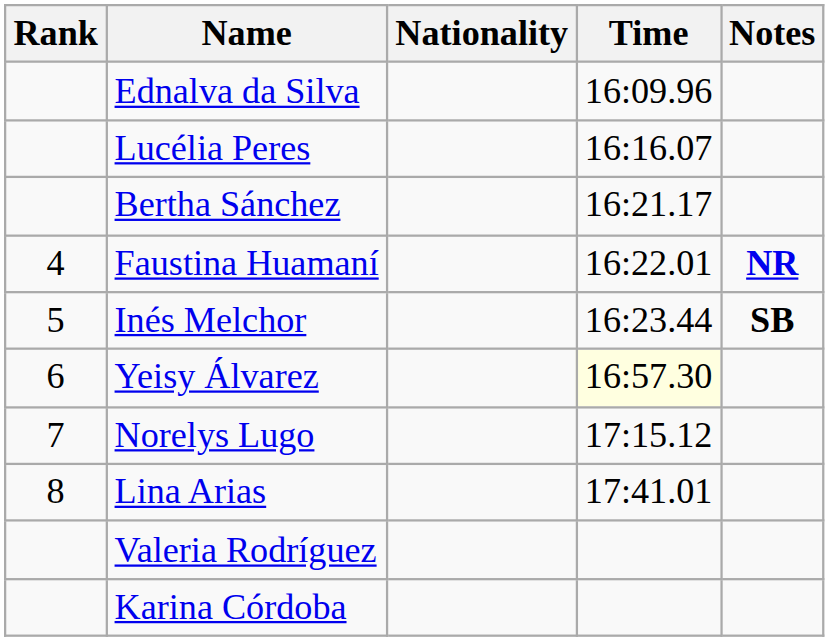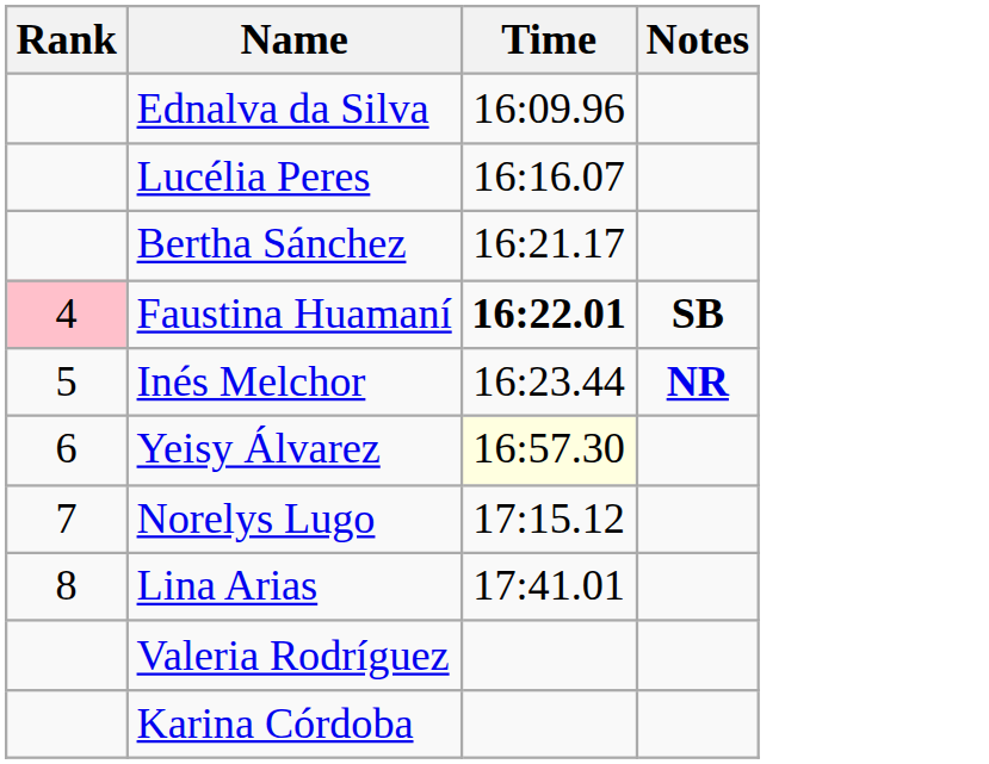 <table class="wikitable sortable" style="text-align:center">
 <tr>
 <th>Rank</th>
 <th>Name</th>
-<th>Nationality</th>
 <th>Time</th>
 <th>Notes</th>
 </tr>
 <tr>
 <td></td>
 <td align=left><a href='#'>Ednalva da Silva</a></td>
-<td align=left></td>
 <td>16:09.96</td>
 <td></td>
 </tr>
 <tr>
 <td></td>
 <td align=left><a href='#'>Lucélia Peres</a></td>
-<td align=left></td>
 <td>16:16.07</td>
 <td></td>
 </tr>
 <tr>
 <td></td>
 <td align=left><a href='#'>Bertha Sánchez</a></td>
-<td align=left></td>
 <td>16:21.17</td>
 <td></td>
 </tr>
 <tr>
-<td>4</td>
+<td style="background: pink;">4</td>
 <td align=left><a href='#'>Faustina Huamaní</a></td>
-<td align=left></td>
-<td>16:22.01</td>
-<td><a href='#'><strong>NR</strong></a></td>
+<td><strong>16:22.01</strong></td>
+<td><strong>SB</strong></td>
 </tr>
 <tr>
 <td>5</td>
 <td align=left><a href='#'>Inés Melchor</a></td>
-<td align=left></td>
 <td>16:23.44</td>
-<td><strong>SB</strong></td>
+<td><a href='#'><strong>NR</strong></a></td>
 </tr>
 <tr>
 <td>6</td>
 <td align=left><a href='#'>Yeisy Álvarez</a></td>
-<td align=left></td>
 <td style="background: lightyellow;">16:57.30</td>
 <td></td>
 </tr>
 <tr>
 <td>7</td>
 <td align=left><a href='#'>Norelys Lugo</a></td>
-<td align=left></td>
 <td>17:15.12</td>
 <td></td>
 </tr>
 <tr>
 <td>8</td>
 <td align=left><a href='#'>Lina Arias</a></td>
-<td align=left></td>
 <td>17:41.01</td>
 <td></td>
 </tr>
 <tr>
 <td></td>
 <td align=left><a href='#'>Valeria Rodríguez</a></td>
-<td align=left></td>
 <td></td>
 <td></td>
 </tr>
 <tr>
 <td></td>
 <td align=left><a href='#'>Karina Córdoba</a></td>
-<td align=left></td>
 <td></td>
 <td></td>
 </tr>
 </table>
